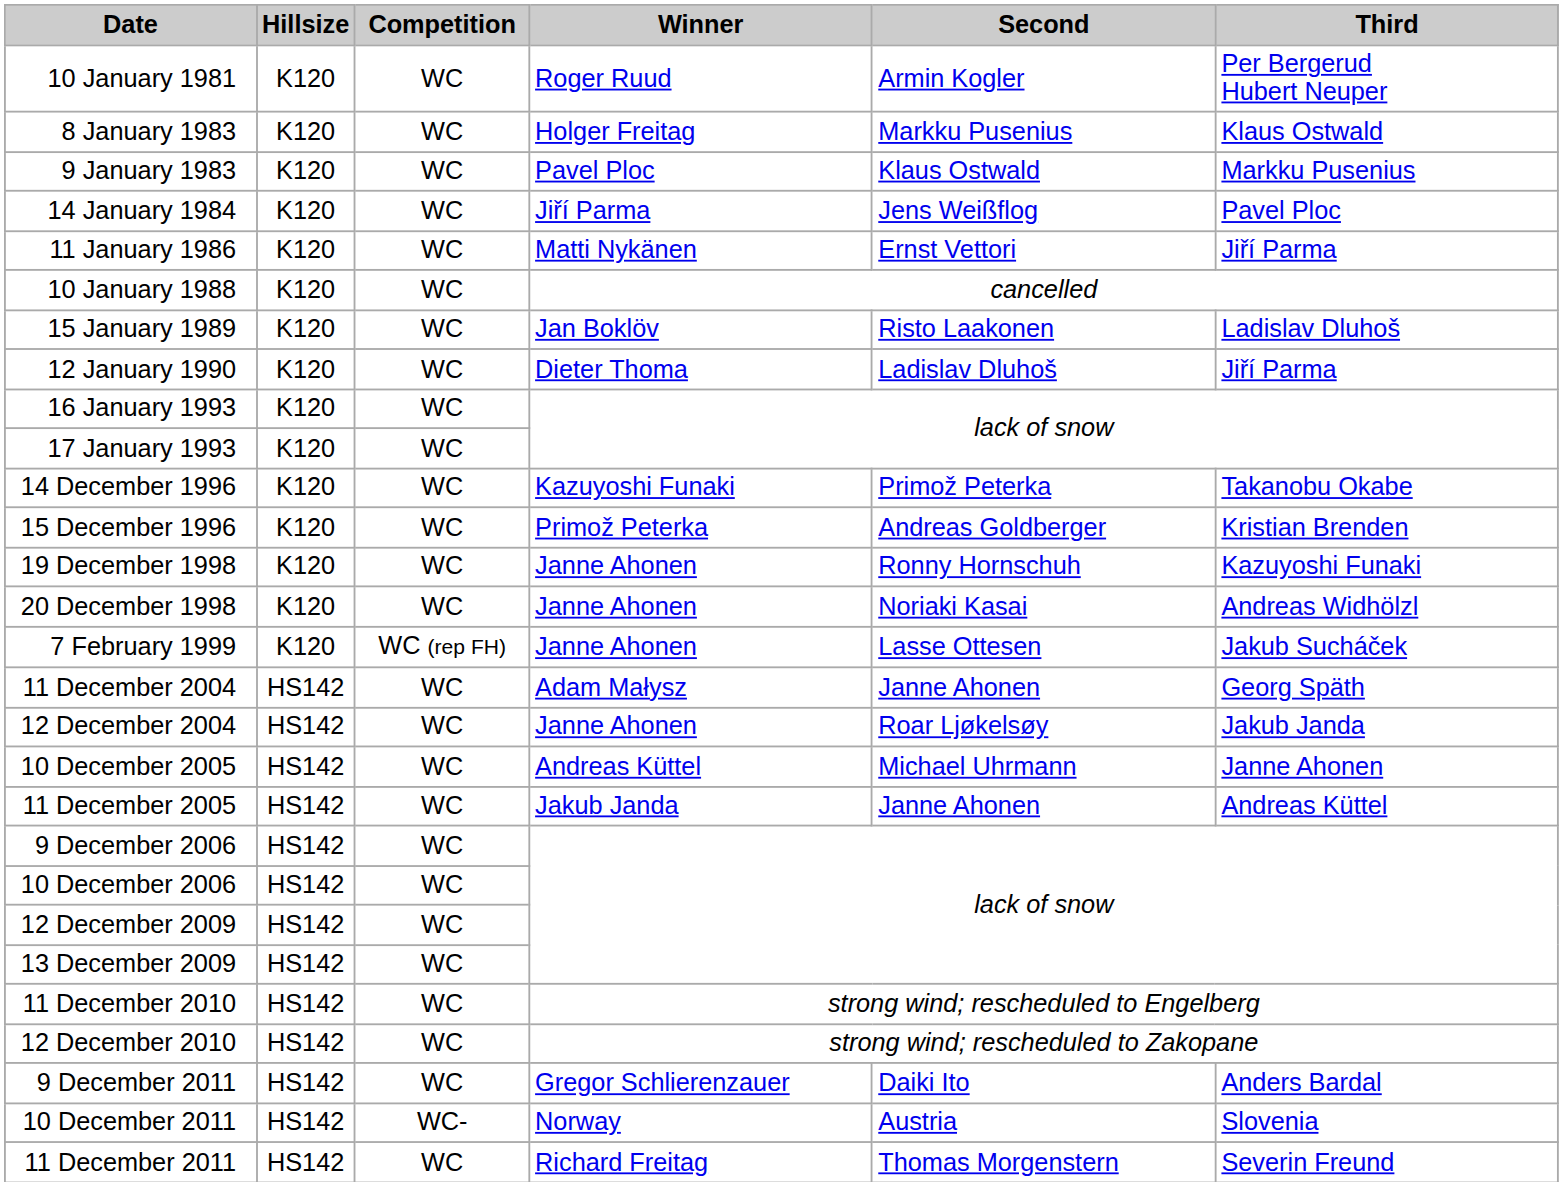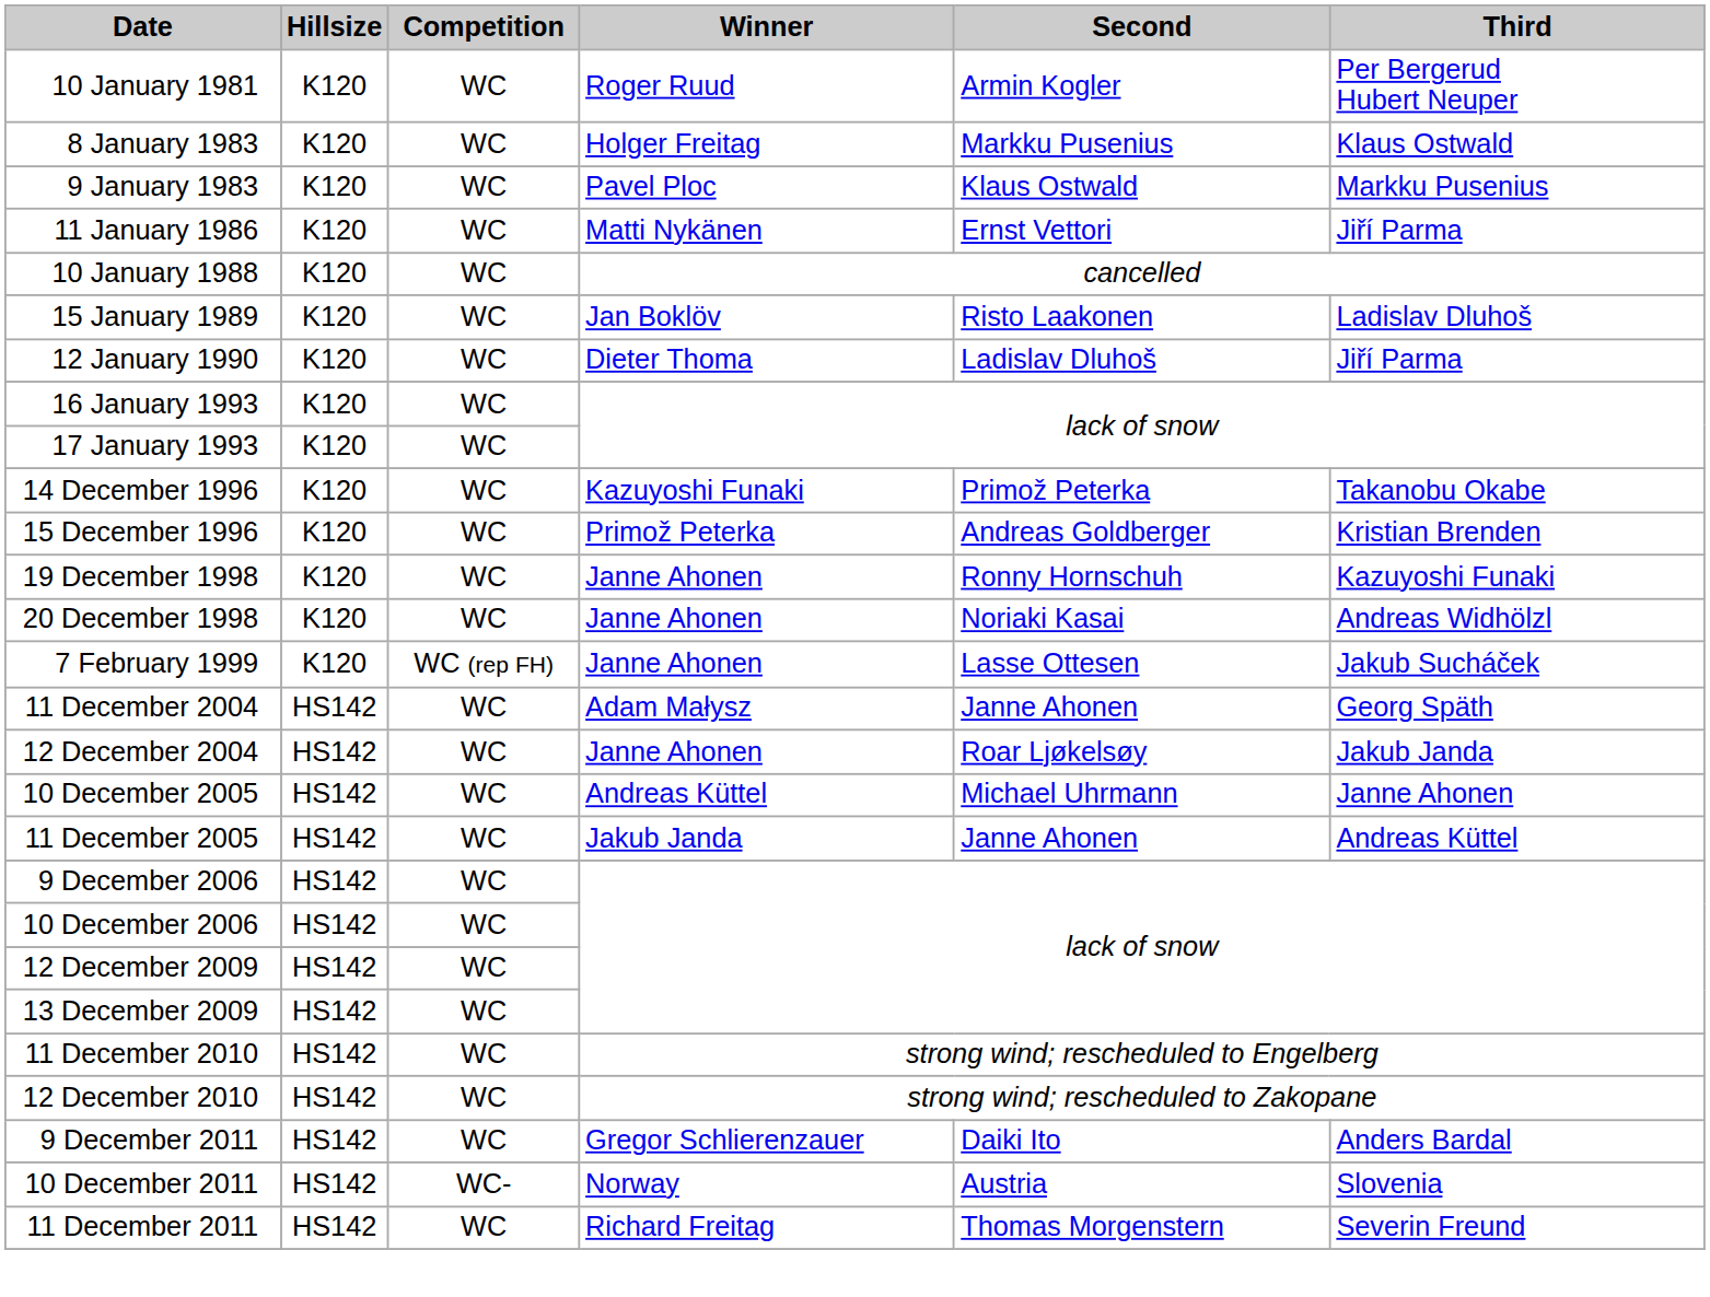 <table class="wikitable plainrowheaders" style="background:#fff; font-size:86%; line-height:15px; border:grey solid 1px; border-collapse:collapse;">
 <tr style="background:#ccc; text-align:center;">
 <th style="background:#ccc;" width="130">Date</th>
 <th style="background:#ccc;" width="45">Hillsize</th>
 <th style="background:#ccc;" width="88">Competition</th>
 <th style="background:#ccc;" width="180">Winner</th>
 <th style="background:#ccc;" width="180">Second</th>
 <th style="background:#ccc;" width="180">Third</th>
 </tr>
 <tr>
 <td align=right>10 January 1981  </td>
 <td align=center>K120</td>
 <td align=center>WC</td>
 <td> <a href='#'>Roger Ruud</a></td>
 <td> <a href='#'>Armin Kogler</a></td>
 <td> <a href='#'>Per Bergerud</a><br> <a href='#'>Hubert Neuper</a></td>
 </tr>
 <tr>
 <td align=right>8 January 1983  </td>
 <td align=center>K120</td>
 <td align=center>WC</td>
 <td> <a href='#'>Holger Freitag</a></td>
 <td> <a href='#'>Markku Pusenius</a></td>
 <td> <a href='#'>Klaus Ostwald</a></td>
 </tr>
 <tr>
 <td align=right>9 January 1983  </td>
 <td align=center>K120</td>
 <td align=center>WC</td>
 <td> <a href='#'>Pavel Ploc</a></td>
 <td> <a href='#'>Klaus Ostwald</a></td>
 <td> <a href='#'>Markku Pusenius</a></td>
-</tr>
-<tr>
-<td align=right>14 January 1984  </td>
-<td align=center>K120</td>
-<td align=center>WC</td>
-<td> <a href='#'>Jiří Parma</a></td>
-<td> <a href='#'>Jens Weißflog</a></td>
-<td> <a href='#'>Pavel Ploc</a></td>
 </tr>
 <tr>
 <td align=right>11 January 1986  </td>
 <td align=center>K120</td>
 <td align=center>WC</td>
 <td> <a href='#'>Matti Nykänen</a></td>
 <td> <a href='#'>Ernst Vettori</a></td>
 <td> <a href='#'>Jiří Parma</a></td>
 </tr>
 <tr>
 <td align=right>10 January 1988  </td>
 <td align=center>K120</td>
 <td align=center>WC</td>
 <td colspan=3 align=center><em>cancelled</em></td>
 </tr>
 <tr>
 <td align=right>15 January 1989  </td>
 <td align=center>K120</td>
 <td align=center>WC</td>
 <td> <a href='#'>Jan Boklöv</a></td>
 <td> <a href='#'>Risto Laakonen</a></td>
 <td> <a href='#'>Ladislav Dluhoš</a></td>
 </tr>
 <tr>
 <td align=right>12 January 1990  </td>
 <td align=center>K120</td>
 <td align=center>WC</td>
 <td> <a href='#'>Dieter Thoma</a></td>
 <td> <a href='#'>Ladislav Dluhoš</a></td>
 <td> <a href='#'>Jiří Parma</a></td>
 </tr>
 <tr>
 <td align=right>16 January 1993  </td>
 <td align=center>K120</td>
 <td align=center>WC</td>
 <td colspan=3 rowspan=2 align=center><em>lack of snow</em></td>
 </tr>
 <tr>
 <td align=right>17 January 1993  </td>
 <td align=center>K120</td>
 <td align=center>WC</td>
 </tr>
 <tr>
 <td align=right>14 December 1996  </td>
 <td align=center>K120</td>
 <td align=center>WC</td>
 <td> <a href='#'>Kazuyoshi Funaki</a></td>
 <td> <a href='#'>Primož Peterka</a></td>
 <td> <a href='#'>Takanobu Okabe</a></td>
 </tr>
 <tr>
 <td align=right>15 December 1996  </td>
 <td align=center>K120</td>
 <td align=center>WC</td>
 <td> <a href='#'>Primož Peterka</a></td>
 <td> <a href='#'>Andreas Goldberger</a></td>
 <td> <a href='#'>Kristian Brenden</a></td>
 </tr>
 <tr>
 <td align=right>19 December 1998  </td>
 <td align=center>K120</td>
 <td align=center>WC</td>
 <td> <a href='#'>Janne Ahonen</a></td>
 <td> <a href='#'>Ronny Hornschuh</a></td>
 <td> <a href='#'>Kazuyoshi Funaki</a></td>
 </tr>
 <tr>
 <td align=right>20 December 1998  </td>
 <td align=center>K120</td>
 <td align=center>WC</td>
 <td> <a href='#'>Janne Ahonen</a></td>
 <td> <a href='#'>Noriaki Kasai</a></td>
 <td> <a href='#'>Andreas Widhölzl</a></td>
 </tr>
 <tr>
 <td align=right>7 February 1999  </td>
 <td align=center>K120</td>
 <td align=center>WC <small>(rep FH)</small></td>
 <td> <a href='#'>Janne Ahonen</a></td>
 <td> <a href='#'>Lasse Ottesen</a></td>
 <td> <a href='#'>Jakub Sucháček</a></td>
 </tr>
 <tr>
 <td align=right>11 December 2004  </td>
 <td align=center>HS142</td>
 <td align=center>WC</td>
 <td> <a href='#'>Adam Małysz</a></td>
 <td> <a href='#'>Janne Ahonen</a></td>
 <td> <a href='#'>Georg Späth</a></td>
 </tr>
 <tr>
 <td align=right>12 December 2004  </td>
 <td align=center>HS142</td>
 <td align=center>WC</td>
 <td> <a href='#'>Janne Ahonen</a></td>
 <td> <a href='#'>Roar Ljøkelsøy</a></td>
 <td> <a href='#'>Jakub Janda</a></td>
 </tr>
 <tr>
 <td align=right>10 December 2005  </td>
 <td align=center>HS142</td>
 <td align=center>WC</td>
 <td> <a href='#'>Andreas Küttel</a></td>
 <td> <a href='#'>Michael Uhrmann</a></td>
 <td> <a href='#'>Janne Ahonen</a></td>
 </tr>
 <tr>
 <td align=right>11 December 2005  </td>
 <td align=center>HS142</td>
 <td align=center>WC</td>
 <td> <a href='#'>Jakub Janda</a></td>
 <td> <a href='#'>Janne Ahonen</a></td>
 <td> <a href='#'>Andreas Küttel</a></td>
 </tr>
 <tr>
 <td align=right>9 December 2006  </td>
 <td align=center>HS142</td>
 <td align=center>WC</td>
 <td colspan=3 rowspan=4 align=center><em>lack of snow</em></td>
 </tr>
 <tr>
 <td align=right>10 December 2006  </td>
 <td align=center>HS142</td>
 <td align=center>WC</td>
 </tr>
 <tr>
 <td align=right>12 December 2009  </td>
 <td align=center>HS142</td>
 <td align=center>WC</td>
 </tr>
 <tr>
 <td align=right>13 December 2009  </td>
 <td align=center>HS142</td>
 <td align=center>WC</td>
 </tr>
 <tr>
 <td align=right>11 December 2010  </td>
 <td align=center>HS142</td>
 <td align=center>WC</td>
 <td colspan=3 align=center><em>strong wind; rescheduled to Engelberg</em></td>
 </tr>
 <tr>
 <td align=right>12 December 2010  </td>
 <td align=center>HS142</td>
 <td align=center>WC</td>
 <td colspan=3 align=center><em>strong wind; rescheduled to Zakopane</em></td>
 </tr>
 <tr>
 <td align=right>9 December 2011  </td>
 <td align=center>HS142</td>
 <td align=center>WC</td>
 <td> <a href='#'>Gregor Schlierenzauer</a></td>
 <td> <a href='#'>Daiki Ito</a></td>
 <td> <a href='#'>Anders Bardal</a></td>
 </tr>
 <tr>
 <td align=right>10 December 2011  </td>
 <td align=center>HS142</td>
 <td align=center>WC-</td>
 <td> <a href='#'>Norway</a><br></td>
 <td> <a href='#'>Austria</a><br></td>
 <td> <a href='#'>Slovenia</a><br></td>
 </tr>
 <tr>
 <td align=right>11 December 2011  </td>
 <td align=center>HS142</td>
 <td align=center>WC</td>
 <td> <a href='#'>Richard Freitag</a></td>
 <td> <a href='#'>Thomas Morgenstern</a></td>
 <td> <a href='#'>Severin Freund</a></td>
 </tr>
 </table>
